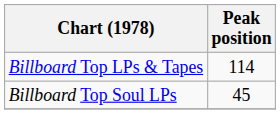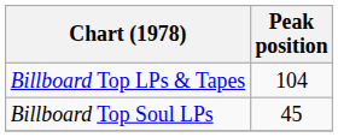 <table class="wikitable">
 <tr>
 <th>Chart (1978)</th>
 <th>Peak<br>position</th>
 </tr>
 <tr>
 <td><a href='#'><em>Billboard</em> Top LPs & Tapes</a></td>
-<td align=center>114</td>
+<td align=center>104</td>
 </tr>
 <tr>
 <td><em>Billboard</em> <a href='#'>Top Soul LPs</a></td>
 <td align=center>45</td>
 </tr>
 <tr>
 </tr>
 </table>
